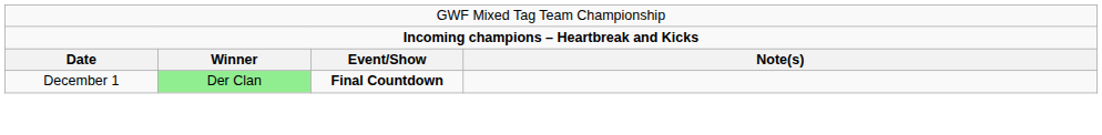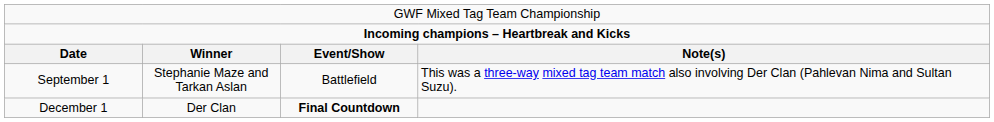 <table class="wikitable" style="text-align:center; width:100%;">
 <tr>
 <td colspan="4" style="text-align: center;">GWF Mixed Tag Team Championship</td>
 </tr>
 <tr>
 <td colspan="4" style="text-align: center;"><strong>Incoming champions – Heartbreak and Kicks </strong></td>
 </tr>
 <tr>
 <th width=14%>Date</th>
 <th width=14%>Winner</th>
 <th width=14%>Event/Show</th>
 <th width=58%>Note(s)</th>
 </tr>
 <tr>
+<td>September 1</td>
+<td>Stephanie Maze and Tarkan Aslan</td>
+<td>Battlefield</td>
+<td align=left>This was a <a href='#'>three-way</a> <a href='#'>mixed tag team match</a> also involving Der Clan (Pahlevan Nima and Sultan Suzu).</td>
+</tr>
+<tr>
 <td>December 1</td>
-<td style="background: lightgreen;">Der Clan<br></td>
+<td>Der Clan<br></td>
 <td><strong>Final Countdown</strong></td>
 <td></td>
 </tr>
 </table>
